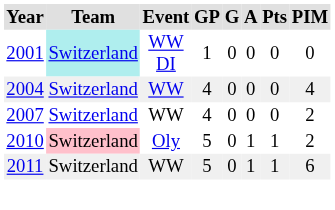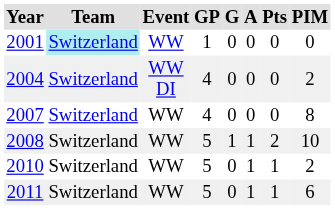 <table BORDER="0" CELLPADDING="2" CELLSPACING="0" width="35%">
 <tr ALIGN="center" bgcolor="#e0e0e0">
 <th>Year</th>
 <th>Team</th>
 <th>Event</th>
 <th>GP</th>
 <th>G</th>
 <th>A</th>
 <th>Pts</th>
 <th>PIM</th>
 </tr>
 <tr ALIGN="center">
 <td><a href='#'>2001</a></td>
 <td style="background: paleturquoise;"><a href='#'>Switzerland</a></td>
-<td><a href='#'>WW DI</a></td>
+<td><a href='#'>WW</a></td>
 <td>1</td>
 <td>0</td>
 <td>0</td>
 <td>0</td>
 <td>0</td>
 </tr>
 <tr ALIGN="center" bgcolor="#f0f0f0">
 <td><a href='#'>2004</a></td>
 <td><a href='#'>Switzerland</a></td>
-<td><a href='#'>WW</a></td>
+<td><a href='#'>WW DI</a></td>
 <td>4</td>
 <td>0</td>
 <td>0</td>
 <td>0</td>
-<td>4</td>
+<td>2</td>
 </tr>
 <tr ALIGN="center">
 <td><a href='#'>2007</a></td>
 <td><a href='#'>Switzerland</a></td>
 <td>WW</td>
 <td>4</td>
 <td>0</td>
 <td>0</td>
 <td>0</td>
+<td>8</td>
+</tr>
+<tr ALIGN="center" bgcolor="#f0f0f0">
+<td><a href='#'>2008</a></td>
+<td>Switzerland</td>
+<td>WW</td>
+<td>5</td>
+<td>1</td>
+<td>1</td>
 <td>2</td>
+<td>10</td>
 </tr>
 <tr ALIGN="center">
 <td><a href='#'>2010</a></td>
-<td style="background: pink;">Switzerland</td>
-<td><a href='#'>Oly</a></td>
+<td>Switzerland</td>
+<td>WW</td>
 <td>5</td>
 <td>0</td>
 <td>1</td>
 <td>1</td>
 <td>2</td>
 </tr>
 <tr ALIGN="center" bgcolor="#f0f0f0">
 <td><a href='#'>2011</a></td>
 <td>Switzerland</td>
 <td>WW</td>
 <td>5</td>
 <td>0</td>
 <td>1</td>
 <td>1</td>
 <td>6</td>
 </tr>
 </table>
